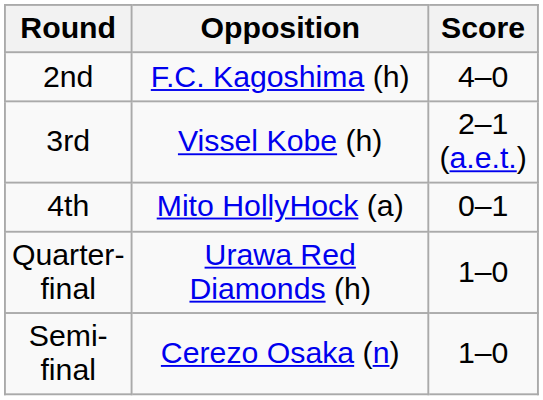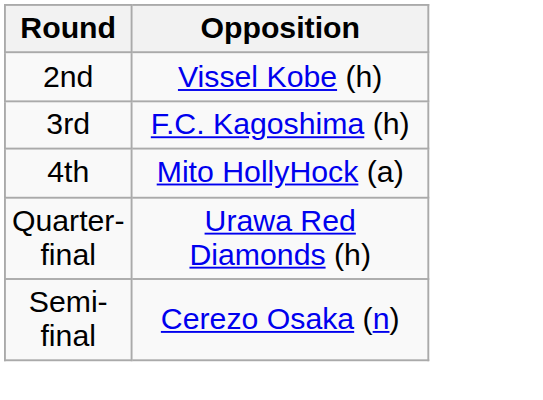 <table class="wikitable" style="text-align:center;">
 <tr>
 <th width="25">Round</th>
 <th width="150">Opposition</th>
-<th width="50">Score</th>
 </tr>
 <tr>
 <td>2nd</td>
-<td><a href='#'>F.C. Kagoshima</a> (h)</td>
-<td>4–0</td>
+<td><a href='#'>Vissel Kobe</a> (h)</td>
 </tr>
 <tr>
 <td>3rd</td>
-<td><a href='#'>Vissel Kobe</a> (h)</td>
-<td>2–1 (<a href='#'>a.e.t.</a>)</td>
+<td><a href='#'>F.C. Kagoshima</a> (h)</td>
 </tr>
 <tr>
 <td>4th</td>
 <td><a href='#'>Mito HollyHock</a> (a)</td>
-<td>0–1</td>
 </tr>
 <tr>
 <td>Quarter-final</td>
 <td><a href='#'>Urawa Red Diamonds</a> (h)</td>
-<td>1–0</td>
 </tr>
 <tr>
 <td>Semi-final</td>
 <td><a href='#'>Cerezo Osaka</a> (<a href='#'>n</a>)</td>
-<td>1–0</td>
 </tr>
 </table>
